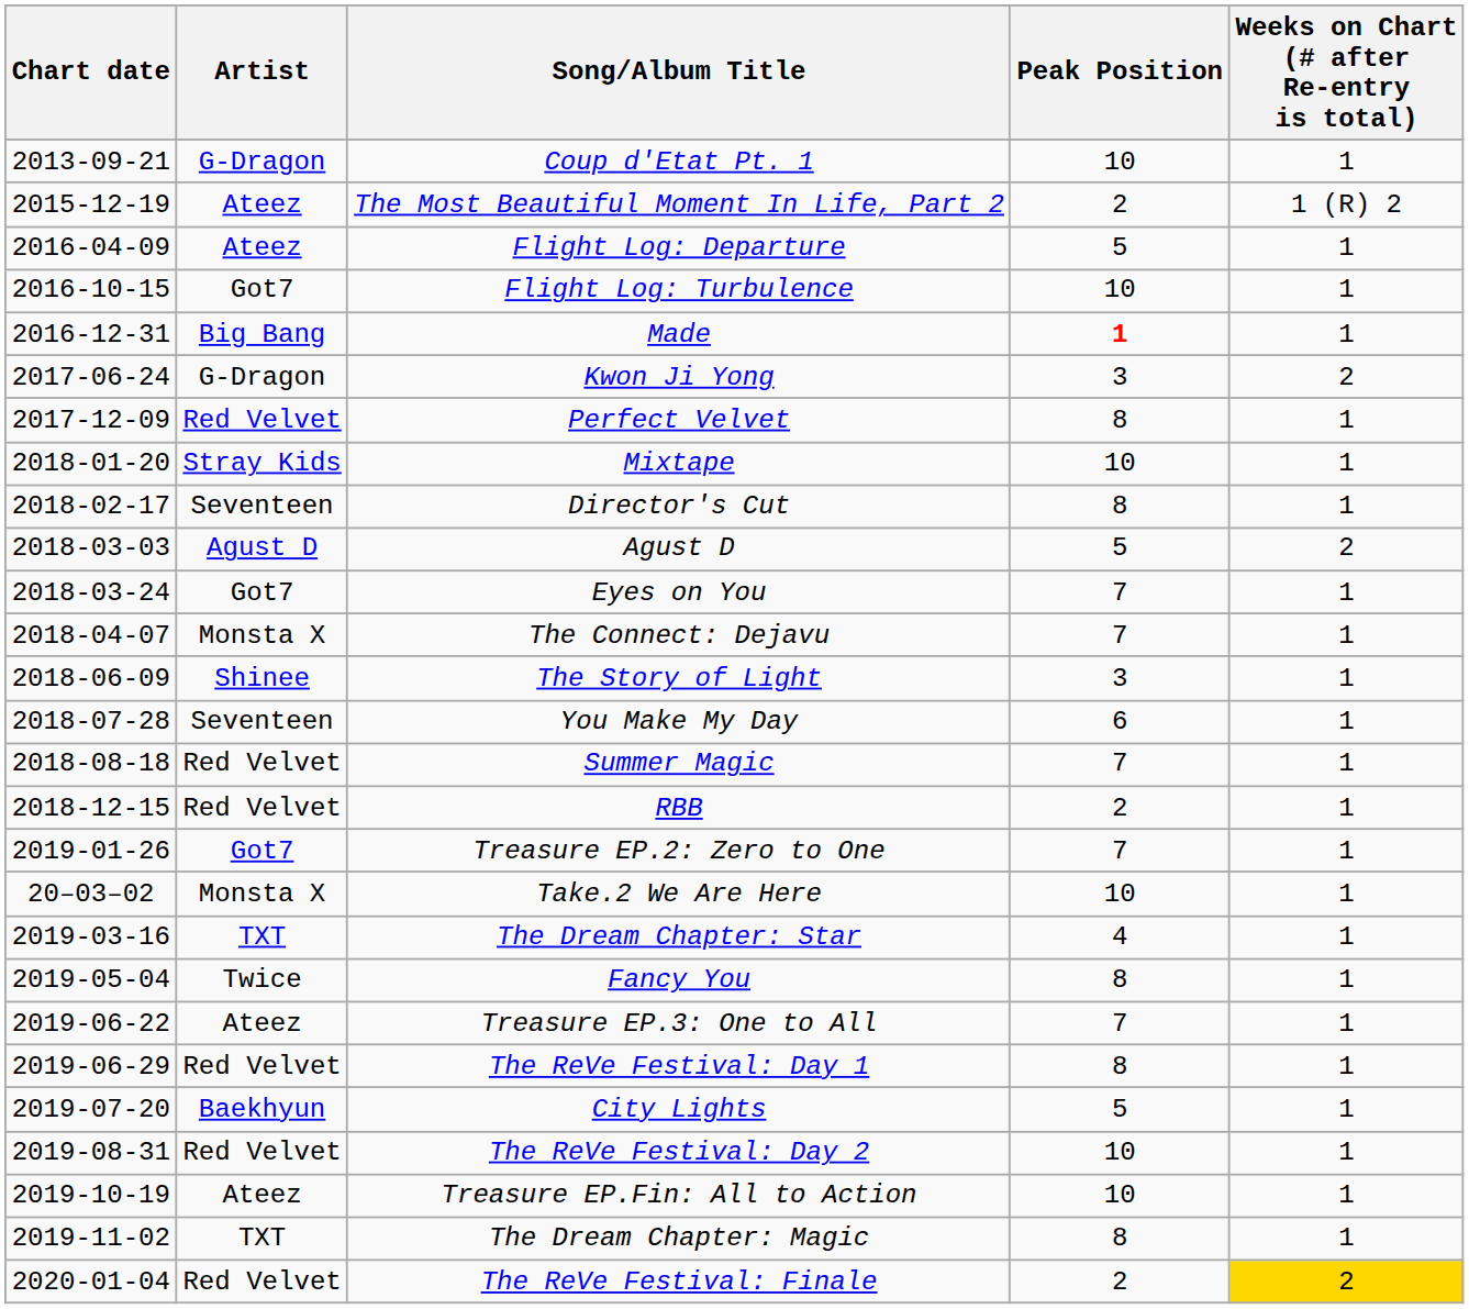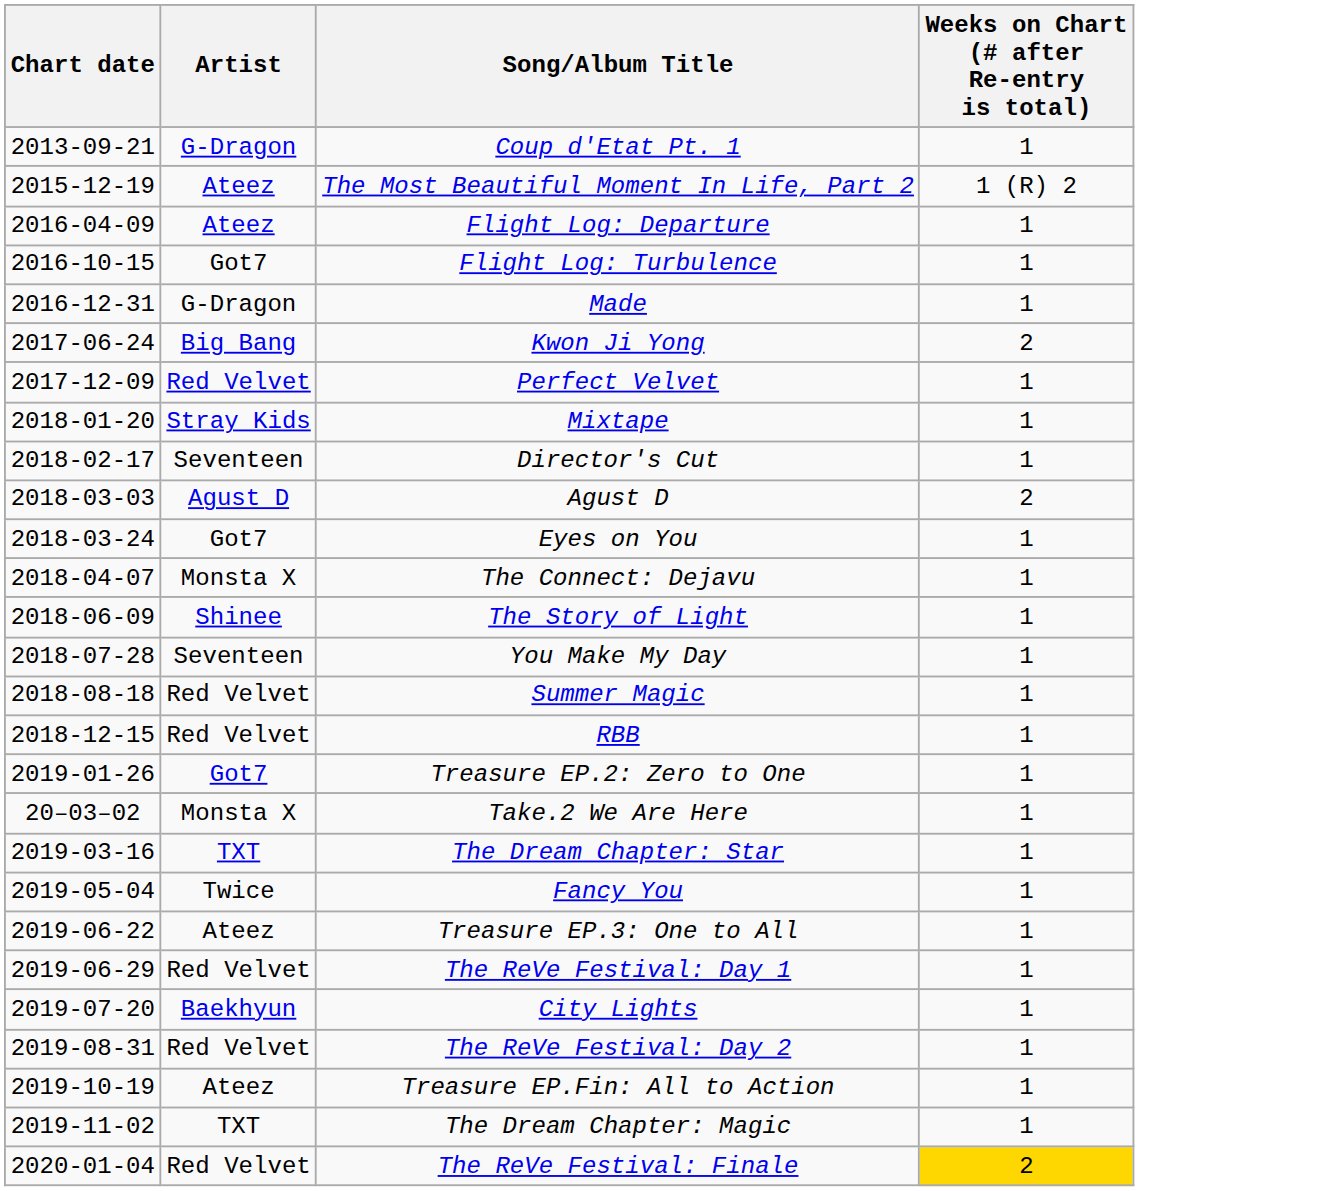 <table class="wikitable sortable" style="text-align:center">
 <tr>
 <th>Chart date</th>
 <th>Artist</th>
 <th>Song/Album Title</th>
-<th>Peak Position</th>
 <th>Weeks on Chart<br>(# after<br>Re-entry<br>is total)</th>
 </tr>
 <tr>
 <td>2013-09-21</td>
 <td><a href='#'>G-Dragon</a></td>
 <td><em><a href='#'>Coup d'Etat Pt. 1</a></em></td>
-<td>10</td>
 <td>1</td>
 </tr>
 <tr>
 <td>2015-12-19</td>
 <td><a href='#'>Ateez</a></td>
 <td><em><a href='#'>The Most Beautiful Moment In Life, Part 2</a></em></td>
-<td>2</td>
 <td>1 (R) 2</td>
 </tr>
 <tr>
 <td>2016-04-09</td>
 <td><a href='#'>Ateez</a></td>
 <td><em><a href='#'>Flight Log: Departure</a></em></td>
-<td>5</td>
 <td>1</td>
 </tr>
 <tr>
 <td>2016-10-15</td>
 <td>Got7</td>
 <td><em><a href='#'>Flight Log: Turbulence</a></em></td>
-<td>10</td>
 <td>1</td>
 </tr>
 <tr>
 <td>2016-12-31</td>
-<td><a href='#'>Big Bang</a></td>
+<td>G-Dragon</td>
 <td><em><a href='#'>Made</a></em></td>
-<td style="color:red"><strong>1</strong></td>
 <td>1</td>
 </tr>
 <tr>
 <td>2017-06-24</td>
-<td>G-Dragon</td>
+<td><a href='#'>Big Bang</a></td>
 <td><em><a href='#'>Kwon Ji Yong</a></em></td>
-<td>3</td>
 <td>2</td>
 </tr>
 <tr>
 <td>2017-12-09</td>
 <td><a href='#'>Red Velvet</a></td>
 <td><em><a href='#'>Perfect Velvet</a></em></td>
-<td>8</td>
 <td>1</td>
 </tr>
 <tr>
 <td>2018-01-20</td>
 <td><a href='#'>Stray Kids</a></td>
 <td><em><a href='#'>Mixtape</a></em></td>
-<td>10</td>
 <td>1</td>
 </tr>
 <tr>
 <td>2018-02-17</td>
 <td>Seventeen</td>
 <td><em>Director's Cut</em></td>
-<td>8</td>
 <td>1</td>
 </tr>
 <tr>
 <td>2018-03-03</td>
 <td><a href='#'>Agust D</a></td>
 <td><em>Agust D</em></td>
-<td>5</td>
 <td>2</td>
 </tr>
 <tr>
 <td>2018-03-24</td>
 <td>Got7</td>
 <td><em>Eyes on You</em></td>
-<td>7</td>
 <td>1</td>
 </tr>
 <tr>
 <td>2018-04-07</td>
 <td>Monsta X</td>
 <td><em>The Connect: Dejavu</em></td>
-<td>7</td>
 <td>1</td>
 </tr>
 <tr>
 <td>2018-06-09</td>
 <td><a href='#'>Shinee</a></td>
 <td><em><a href='#'>The Story of Light</a></em></td>
-<td>3</td>
 <td>1</td>
 </tr>
 <tr>
 <td>2018-07-28</td>
 <td>Seventeen</td>
 <td><em>You Make My Day</em></td>
-<td>6</td>
 <td>1</td>
 </tr>
 <tr>
 <td>2018-08-18</td>
 <td>Red Velvet</td>
 <td><em><a href='#'>Summer Magic</a></em></td>
-<td>7</td>
 <td>1</td>
 </tr>
 <tr>
 <td>2018-12-15</td>
 <td>Red Velvet</td>
 <td><em><a href='#'>RBB</a></em></td>
-<td>2</td>
 <td>1</td>
 </tr>
 <tr>
 <td>2019-01-26</td>
 <td><a href='#'>Got7</a></td>
 <td><em>Treasure EP.2: Zero to One</em></td>
-<td>7</td>
 <td>1</td>
 </tr>
 <tr>
 <td>20–03–02</td>
 <td>Monsta X</td>
 <td><em>Take.2 We Are Here</em></td>
-<td>10</td>
 <td>1</td>
 </tr>
 <tr>
 <td>2019-03-16</td>
 <td><a href='#'>TXT</a></td>
 <td><em><a href='#'>The Dream Chapter: Star</a></em></td>
-<td>4</td>
 <td>1</td>
 </tr>
 <tr>
 <td>2019-05-04</td>
 <td>Twice</td>
 <td><em><a href='#'>Fancy You</a></em></td>
-<td>8</td>
 <td>1</td>
 </tr>
 <tr>
 <td>2019-06-22</td>
 <td>Ateez</td>
 <td><em>Treasure EP.3: One to All</em></td>
-<td>7</td>
 <td>1</td>
 </tr>
 <tr>
 <td>2019-06-29</td>
 <td>Red Velvet</td>
 <td><em><a href='#'>The ReVe Festival: Day 1</a></em></td>
-<td>8</td>
 <td>1</td>
 </tr>
 <tr>
 <td>2019-07-20</td>
 <td><a href='#'>Baekhyun</a></td>
 <td><em><a href='#'>City Lights</a></em></td>
-<td>5</td>
 <td>1</td>
 </tr>
 <tr>
 <td>2019-08-31</td>
 <td>Red Velvet</td>
 <td><em><a href='#'>The ReVe Festival: Day 2</a></em></td>
-<td>10</td>
 <td>1</td>
 </tr>
 <tr>
 <td>2019-10-19</td>
 <td>Ateez</td>
 <td><em>Treasure EP.Fin: All to Action</em></td>
-<td>10</td>
 <td>1</td>
 </tr>
 <tr>
 <td>2019-11-02</td>
 <td>TXT</td>
 <td><em>The Dream Chapter: Magic</em></td>
-<td>8</td>
 <td>1</td>
 </tr>
 <tr>
 <td>2020-01-04</td>
 <td>Red Velvet</td>
 <td><em><a href='#'>The ReVe Festival: Finale</a></em></td>
-<td>2</td>
 <td style="background: gold;">2</td>
 </tr>
 </table>
